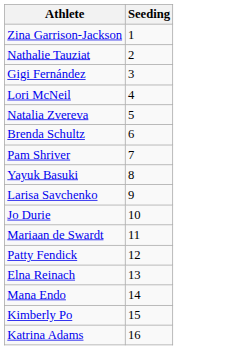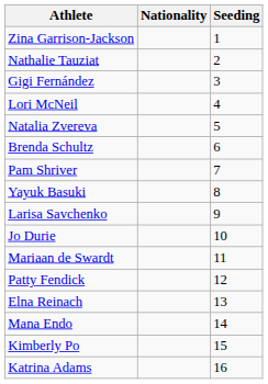 <table class="wikitable" border="1">
 <tr>
 <th>Athlete</th>
+<th>Nationality</th>
 <th>Seeding</th>
 </tr>
 <tr>
 <td><a href='#'>Zina Garrison-Jackson</a></td>
+<td></td>
 <td>1</td>
 </tr>
 <tr>
 <td><a href='#'>Nathalie Tauziat</a></td>
+<td></td>
 <td>2</td>
 </tr>
 <tr>
 <td><a href='#'>Gigi Fernández</a></td>
+<td></td>
 <td>3</td>
 </tr>
 <tr>
 <td><a href='#'>Lori McNeil</a></td>
+<td></td>
 <td>4</td>
 </tr>
 <tr>
 <td><a href='#'>Natalia Zvereva</a></td>
+<td></td>
 <td>5</td>
 </tr>
 <tr>
 <td><a href='#'>Brenda Schultz</a></td>
+<td></td>
 <td>6</td>
 </tr>
 <tr>
 <td><a href='#'>Pam Shriver</a></td>
+<td></td>
 <td>7</td>
 </tr>
 <tr>
 <td><a href='#'>Yayuk Basuki</a></td>
+<td></td>
 <td>8</td>
 </tr>
 <tr>
 <td><a href='#'>Larisa Savchenko</a></td>
+<td></td>
 <td>9</td>
 </tr>
 <tr>
 <td><a href='#'>Jo Durie</a></td>
+<td></td>
 <td>10</td>
 </tr>
 <tr>
 <td><a href='#'>Mariaan de Swardt</a></td>
+<td></td>
 <td>11</td>
 </tr>
 <tr>
 <td><a href='#'>Patty Fendick</a></td>
+<td></td>
 <td>12</td>
 </tr>
 <tr>
 <td><a href='#'>Elna Reinach</a></td>
+<td></td>
 <td>13</td>
 </tr>
 <tr>
 <td><a href='#'>Mana Endo</a></td>
+<td></td>
 <td>14</td>
 </tr>
 <tr>
 <td><a href='#'>Kimberly Po</a></td>
+<td></td>
 <td>15</td>
 </tr>
 <tr>
 <td><a href='#'>Katrina Adams</a></td>
+<td></td>
 <td>16</td>
 </tr>
 </table>
